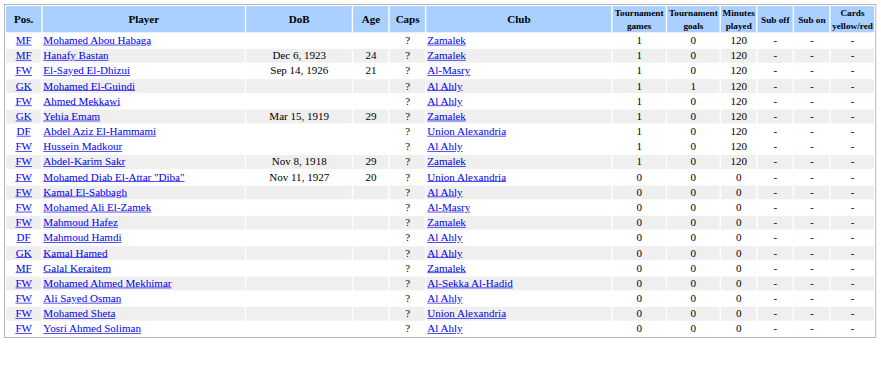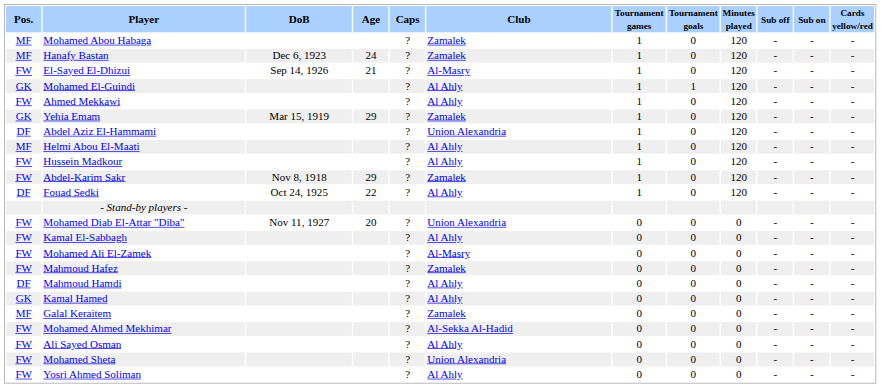 <table border="0" width="100%" style="border: 1px solid #999; background-color:#FFFFFF; text-align:center">
 <tr align="center" bgcolor="#AAD0FF">
 <th width=4%>Pos.</th>
 <th width=23%>Player</th>
 <th width=12%>DoB</th>
 <th width=4%>Age</th>
 <th width=4%>Caps</th>
 <th width=21%>Club</th>
 <th width=6%><small>Tournament<br>games</small></th>
 <th width=6%><small>Tournament<br>goals</small></th>
 <th width=4%><small>Minutes<br>played</small></th>
 <th width=4%><small>Sub off</small></th>
 <th width=4%><small>Sub on</small></th>
 <th width=4%><small>Cards<br>yellow/red</small></th>
 </tr>
 <tr>
 <td><a href='#'>MF</a></td>
 <td align="left"><a href='#'>Mohamed Abou Habaga</a></td>
 <td></td>
 <td></td>
 <td>?</td>
 <td align="left"> <a href='#'>Zamalek</a></td>
 <td>1</td>
 <td>0</td>
 <td>120</td>
 <td>-</td>
 <td>-</td>
 <td>-</td>
 </tr>
 <tr bgcolor="#EFEFEF">
 <td><a href='#'>MF</a></td>
 <td align="left"><a href='#'>Hanafy Bastan</a></td>
 <td>Dec 6, 1923</td>
 <td>24</td>
 <td>?</td>
 <td align="left"> <a href='#'>Zamalek</a></td>
 <td>1</td>
 <td>0</td>
 <td>120</td>
 <td>-</td>
 <td>-</td>
 <td>-</td>
 </tr>
 <tr>
 <td><a href='#'>FW</a></td>
 <td align="left"><a href='#'>El-Sayed El-Dhizui</a></td>
 <td>Sep 14, 1926</td>
 <td>21</td>
 <td>?</td>
 <td align="left"> <a href='#'>Al-Masry</a></td>
 <td>1</td>
 <td>0</td>
 <td>120</td>
 <td>-</td>
 <td>-</td>
 <td>-</td>
 </tr>
 <tr bgcolor="#EFEFEF">
 <td><a href='#'>GK</a></td>
 <td align="left"><a href='#'>Mohamed El-Guindi</a></td>
 <td></td>
 <td></td>
 <td>?</td>
 <td align="left"> <a href='#'>Al Ahly</a></td>
 <td>1</td>
 <td>1</td>
 <td>120</td>
 <td>-</td>
 <td>-</td>
 <td>-</td>
 </tr>
 <tr>
 <td><a href='#'>FW</a></td>
 <td align="left"><a href='#'>Ahmed Mekkawi</a></td>
 <td></td>
 <td></td>
 <td>?</td>
 <td align="left"> <a href='#'>Al Ahly</a></td>
 <td>1</td>
 <td>0</td>
 <td>120</td>
 <td>-</td>
 <td>-</td>
 <td>-</td>
 </tr>
 <tr bgcolor="#EFEFEF">
 <td><a href='#'>GK</a></td>
 <td align="left"><a href='#'>Yehia Emam</a></td>
 <td>Mar 15, 1919</td>
 <td>29</td>
 <td>?</td>
 <td align="left"> <a href='#'>Zamalek</a></td>
 <td>1</td>
 <td>0</td>
 <td>120</td>
 <td>-</td>
 <td>-</td>
 <td>-</td>
 </tr>
 <tr>
 <td><a href='#'>DF</a></td>
 <td align="left"><a href='#'>Abdel Aziz El-Hammami</a></td>
 <td></td>
 <td></td>
 <td>?</td>
 <td align="left"> <a href='#'>Union Alexandria</a></td>
 <td>1</td>
 <td>0</td>
 <td>120</td>
 <td>-</td>
 <td>-</td>
 <td>-</td>
 </tr>
+<tr bgcolor="#EFEFEF">
+<td><a href='#'>MF</a></td>
+<td align="left"><a href='#'>Helmi Abou El-Maati</a></td>
+<td></td>
+<td></td>
+<td>?</td>
+<td align="left"> <a href='#'>Al Ahly</a></td>
+<td>1</td>
+<td>0</td>
+<td>120</td>
+<td>-</td>
+<td>-</td>
+<td>-</td>
+</tr>
 <tr>
 <td><a href='#'>FW</a></td>
 <td align="left"><a href='#'>Hussein Madkour</a></td>
 <td></td>
 <td></td>
 <td>?</td>
 <td align="left"> <a href='#'>Al Ahly</a></td>
 <td>1</td>
 <td>0</td>
 <td>120</td>
 <td>-</td>
 <td>-</td>
 <td>-</td>
 </tr>
 <tr bgcolor="#EFEFEF">
 <td><a href='#'>FW</a></td>
 <td align="left"><a href='#'>Abdel-Karim Sakr</a></td>
 <td>Nov 8, 1918</td>
 <td>29</td>
 <td>?</td>
 <td align="left"> <a href='#'>Zamalek</a></td>
 <td>1</td>
 <td>0</td>
 <td>120</td>
 <td>-</td>
 <td>-</td>
 <td>-</td>
+</tr>
+<tr>
+<td><a href='#'>DF</a></td>
+<td align="left"><a href='#'>Fouad Sedki</a></td>
+<td>Oct 24, 1925</td>
+<td>22</td>
+<td>?</td>
+<td align="left"> <a href='#'>Al Ahly</a></td>
+<td>1</td>
+<td>0</td>
+<td>120</td>
+<td>-</td>
+<td>-</td>
+<td>-</td>
+</tr>
+<tr bgcolor="#EFEFEF">
+<td></td>
+<td>- <em>Stand-by players</em> -</td>
+<td></td>
+<td></td>
+<td></td>
+<td></td>
+<td></td>
+<td></td>
+<td></td>
+<td></td>
+<td></td>
+<td></td>
 </tr>
 <tr>
 <td><a href='#'>FW</a></td>
 <td align="left"><a href='#'>Mohamed Diab El-Attar "Diba"</a></td>
 <td>Nov 11, 1927</td>
 <td>20</td>
 <td>?</td>
 <td align="left"> <a href='#'>Union Alexandria</a></td>
 <td>0</td>
 <td>0</td>
 <td>0</td>
 <td>-</td>
 <td>-</td>
 <td>-</td>
 </tr>
 <tr bgcolor="#EFEFEF">
 <td><a href='#'>FW</a></td>
 <td align="left"><a href='#'>Kamal El-Sabbagh</a></td>
 <td></td>
 <td></td>
 <td>?</td>
 <td align="left"> <a href='#'>Al Ahly</a></td>
 <td>0</td>
 <td>0</td>
 <td>0</td>
 <td>-</td>
 <td>-</td>
 <td>-</td>
 </tr>
 <tr>
 <td><a href='#'>FW</a></td>
 <td align="left"><a href='#'>Mohamed Ali El-Zamek</a></td>
 <td></td>
 <td></td>
 <td>?</td>
 <td align="left"> <a href='#'>Al-Masry</a></td>
 <td>0</td>
 <td>0</td>
 <td>0</td>
 <td>-</td>
 <td>-</td>
 <td>-</td>
 </tr>
 <tr bgcolor="#EFEFEF">
 <td><a href='#'>FW</a></td>
 <td align="left"><a href='#'>Mahmoud Hafez</a></td>
 <td></td>
 <td></td>
 <td>?</td>
 <td align="left"> <a href='#'>Zamalek</a></td>
 <td>0</td>
 <td>0</td>
 <td>0</td>
 <td>-</td>
 <td>-</td>
 <td>-</td>
 </tr>
 <tr>
 <td><a href='#'>DF</a></td>
 <td align="left"><a href='#'>Mahmoud Hamdi</a></td>
 <td></td>
 <td></td>
 <td>?</td>
 <td align="left"> <a href='#'>Al Ahly</a></td>
 <td>0</td>
 <td>0</td>
 <td>0</td>
 <td>-</td>
 <td>-</td>
 <td>-</td>
 </tr>
 <tr bgcolor="#EFEFEF">
 <td><a href='#'>GK</a></td>
 <td align="left"><a href='#'>Kamal Hamed</a></td>
 <td></td>
 <td></td>
 <td>?</td>
 <td align="left"> <a href='#'>Al Ahly</a></td>
 <td>0</td>
 <td>0</td>
 <td>0</td>
 <td>-</td>
 <td>-</td>
 <td>-</td>
 </tr>
 <tr>
 <td><a href='#'>MF</a></td>
 <td align="left"><a href='#'>Galal Keraitem</a></td>
 <td></td>
 <td></td>
 <td>?</td>
 <td align="left"> <a href='#'>Zamalek</a></td>
 <td>0</td>
 <td>0</td>
 <td>0</td>
 <td>-</td>
 <td>-</td>
 <td>-</td>
 </tr>
 <tr bgcolor="#EFEFEF">
 <td><a href='#'>FW</a></td>
 <td align="left"><a href='#'>Mohamed Ahmed Mekhimar</a></td>
 <td></td>
 <td></td>
 <td>?</td>
 <td align="left"> <a href='#'>Al-Sekka Al-Hadid</a></td>
 <td>0</td>
 <td>0</td>
 <td>0</td>
 <td>-</td>
 <td>-</td>
 <td>-</td>
 </tr>
 <tr>
 <td><a href='#'>FW</a></td>
 <td align="left"><a href='#'>Ali Sayed Osman</a></td>
 <td></td>
 <td></td>
 <td>?</td>
 <td align="left"> <a href='#'>Al Ahly</a></td>
 <td>0</td>
 <td>0</td>
 <td>0</td>
 <td>-</td>
 <td>-</td>
 <td>-</td>
 </tr>
 <tr bgcolor="#EFEFEF">
 <td><a href='#'>FW</a></td>
 <td align="left"><a href='#'>Mohamed Sheta</a></td>
 <td></td>
 <td></td>
 <td>?</td>
 <td align="left"> <a href='#'>Union Alexandria</a></td>
 <td>0</td>
 <td>0</td>
 <td>0</td>
 <td>-</td>
 <td>-</td>
 <td>-</td>
 </tr>
 <tr>
 <td><a href='#'>FW</a></td>
 <td align="left"><a href='#'>Yosri Ahmed Soliman</a></td>
 <td></td>
 <td></td>
 <td>?</td>
 <td align="left"> <a href='#'>Al Ahly</a></td>
 <td>0</td>
 <td>0</td>
 <td>0</td>
 <td>-</td>
 <td>-</td>
 <td>-</td>
 </tr>
 </table>
